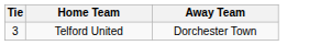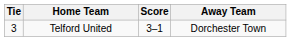 <table class="wikitable" style="text-align:center;">
 <tr>
 <th width=20>Tie</th>
 <th width=175>Home Team</th>
+<th width=20>Score</th>
 <th width=175>Away Team</th>
 </tr>
 <tr>
 <td>3</td>
 <td>Telford United</td>
+<td>3–1</td>
 <td>Dorchester Town</td>
 </tr>
 </table>
